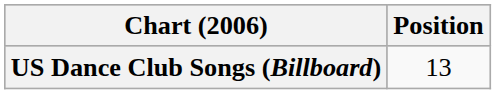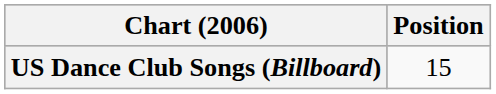 <table class="wikitable plainrowheaders" style="text-align:center">
 <tr>
 <th scope="col">Chart (2006)</th>
 <th scope="col">Position</th>
 </tr>
 <tr>
 <th scope="row">US Dance Club Songs (<em>Billboard</em>)</th>
-<td>13</td>
+<td>15</td>
 </tr>
 </table>
